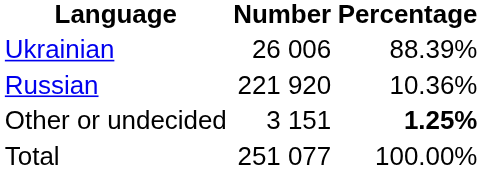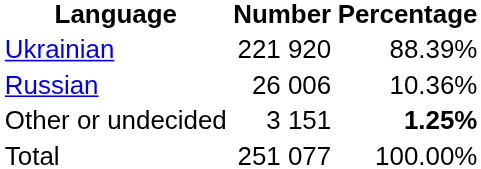 <table class="standard">
 <tr>
 <th>Language</th>
 <th>Number</th>
 <th>Percentage</th>
 </tr>
 <tr>
 <td><a href='#'>Ukrainian</a></td>
-<td align="right">26 006</td>
+<td align="right">221 920</td>
 <td align="right">88.39%</td>
 </tr>
 <tr>
 <td><a href='#'>Russian</a></td>
-<td align="right">221 920</td>
+<td align="right">26 006</td>
 <td align="right">10.36%</td>
 </tr>
 <tr>
 <td>Other or undecided</td>
 <td align="right">3 151</td>
 <td align="right"><strong>1.25%</strong></td>
 </tr>
 <tr>
 <td>Total</td>
 <td align="right">251 077</td>
 <td align="right">100.00%</td>
 </tr>
 </table>
